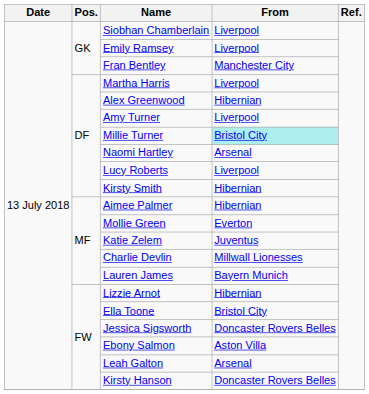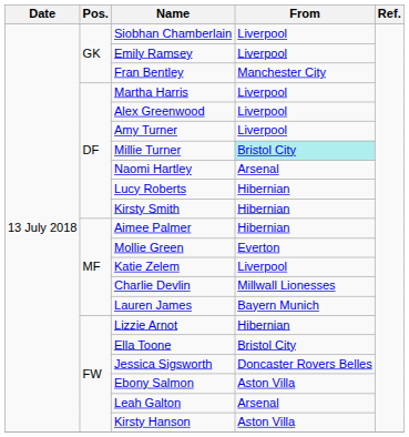 <table class="wikitable">
 <tr>
 <th>Date</th>
 <th>Pos.</th>
 <th>Name</th>
 <th>From</th>
 <th>Ref.</th>
 </tr>
 <tr>
 <td rowspan="21">13 July 2018</td>
 <td rowspan="3">GK</td>
 <td> <a href='#'>Siobhan Chamberlain</a></td>
 <td> <a href='#'>Liverpool</a></td>
 <td rowspan="21"></td>
 </tr>
 <tr>
 <td> <a href='#'>Emily Ramsey</a></td>
 <td> <a href='#'>Liverpool</a></td>
 </tr>
 <tr>
 <td> <a href='#'>Fran Bentley</a></td>
 <td> <a href='#'>Manchester City</a></td>
 </tr>
 <tr>
 <td rowspan="7">DF</td>
 <td> <a href='#'>Martha Harris</a></td>
 <td> <a href='#'>Liverpool</a></td>
 </tr>
 <tr>
 <td> <a href='#'>Alex Greenwood</a></td>
-<td> <a href='#'>Hibernian</a></td>
+<td> <a href='#'>Liverpool</a></td>
 </tr>
 <tr>
 <td> <a href='#'>Amy Turner</a></td>
 <td> <a href='#'>Liverpool</a></td>
 </tr>
 <tr>
 <td> <a href='#'>Millie Turner</a></td>
 <td style="background: paleturquoise;"> <a href='#'>Bristol City</a></td>
 </tr>
 <tr>
 <td> <a href='#'>Naomi Hartley</a></td>
 <td> <a href='#'>Arsenal</a></td>
 </tr>
 <tr>
 <td> <a href='#'>Lucy Roberts</a></td>
-<td> <a href='#'>Liverpool</a></td>
+<td> <a href='#'>Hibernian</a></td>
 </tr>
 <tr>
 <td> <a href='#'>Kirsty Smith</a></td>
 <td> <a href='#'>Hibernian</a></td>
 </tr>
 <tr>
 <td rowspan="5">MF</td>
 <td> <a href='#'>Aimee Palmer</a></td>
 <td> <a href='#'>Hibernian</a></td>
 </tr>
 <tr>
 <td> <a href='#'>Mollie Green</a></td>
 <td> <a href='#'>Everton</a></td>
 </tr>
 <tr>
 <td> <a href='#'>Katie Zelem</a></td>
-<td> <a href='#'>Juventus</a></td>
+<td> <a href='#'>Liverpool</a></td>
 </tr>
 <tr>
 <td> <a href='#'>Charlie Devlin</a></td>
 <td> <a href='#'>Millwall Lionesses</a></td>
 </tr>
 <tr>
 <td> <a href='#'>Lauren James</a></td>
 <td> <a href='#'>Bayern Munich</a></td>
 </tr>
 <tr>
 <td rowspan="6">FW</td>
 <td> <a href='#'>Lizzie Arnot</a></td>
 <td> <a href='#'>Hibernian</a></td>
 </tr>
 <tr>
 <td> <a href='#'>Ella Toone</a></td>
 <td> <a href='#'>Bristol City</a></td>
 </tr>
 <tr>
 <td> <a href='#'>Jessica Sigsworth</a></td>
 <td> <a href='#'>Doncaster Rovers Belles</a></td>
 </tr>
 <tr>
 <td> <a href='#'>Ebony Salmon</a></td>
 <td> <a href='#'>Aston Villa</a></td>
 </tr>
 <tr>
 <td> <a href='#'>Leah Galton</a></td>
 <td> <a href='#'>Arsenal</a></td>
 </tr>
 <tr>
 <td> <a href='#'>Kirsty Hanson</a></td>
-<td> <a href='#'>Doncaster Rovers Belles</a></td>
+<td> <a href='#'>Aston Villa</a></td>
 </tr>
 <tr>
 </tr>
 </table>
